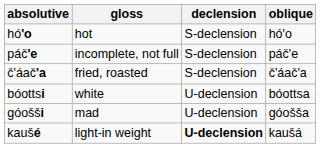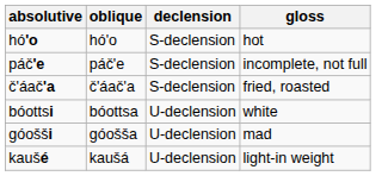 <table class="wikitable">
 <tr>
 <th>absolutive</th>
+<th>oblique</th>
+<th>declension</th>
 <th>gloss</th>
-<th>declension</th>
-<th>oblique</th>
 </tr>
 <tr>
 <td>hó<strong>'o</strong></td>
+<td>hó'o</td>
+<td>S-declension</td>
 <td>hot</td>
-<td>S-declension</td>
-<td>hó'o</td>
 </tr>
 <tr>
 <td>páč<strong>'e</strong></td>
+<td>páč'e</td>
+<td>S-declension</td>
 <td>incomplete, not full</td>
-<td>S-declension</td>
-<td>páč'e</td>
 </tr>
 <tr>
 <td>č'áač<strong>'a</strong></td>
+<td>č'áač'a</td>
+<td>S-declension</td>
 <td>fried, roasted</td>
-<td>S-declension</td>
-<td>č'áač'a</td>
 </tr>
 <tr>
 <td>bóotts<strong>i</strong></td>
+<td>bóottsa</td>
+<td>U-declension</td>
 <td>white</td>
-<td>U-declension</td>
-<td>bóottsa</td>
 </tr>
 <tr>
 <td>góošš<strong>i</strong></td>
+<td>góošša</td>
+<td>U-declension</td>
 <td>mad</td>
-<td>U-declension</td>
-<td>góošša</td>
 </tr>
 <tr>
 <td>kauš<strong>é</strong></td>
+<td>kaušá</td>
+<td>U-declension</td>
 <td>light-in weight</td>
-<td><strong>U-declension</strong></td>
-<td>kaušá</td>
 </tr>
 </table>
